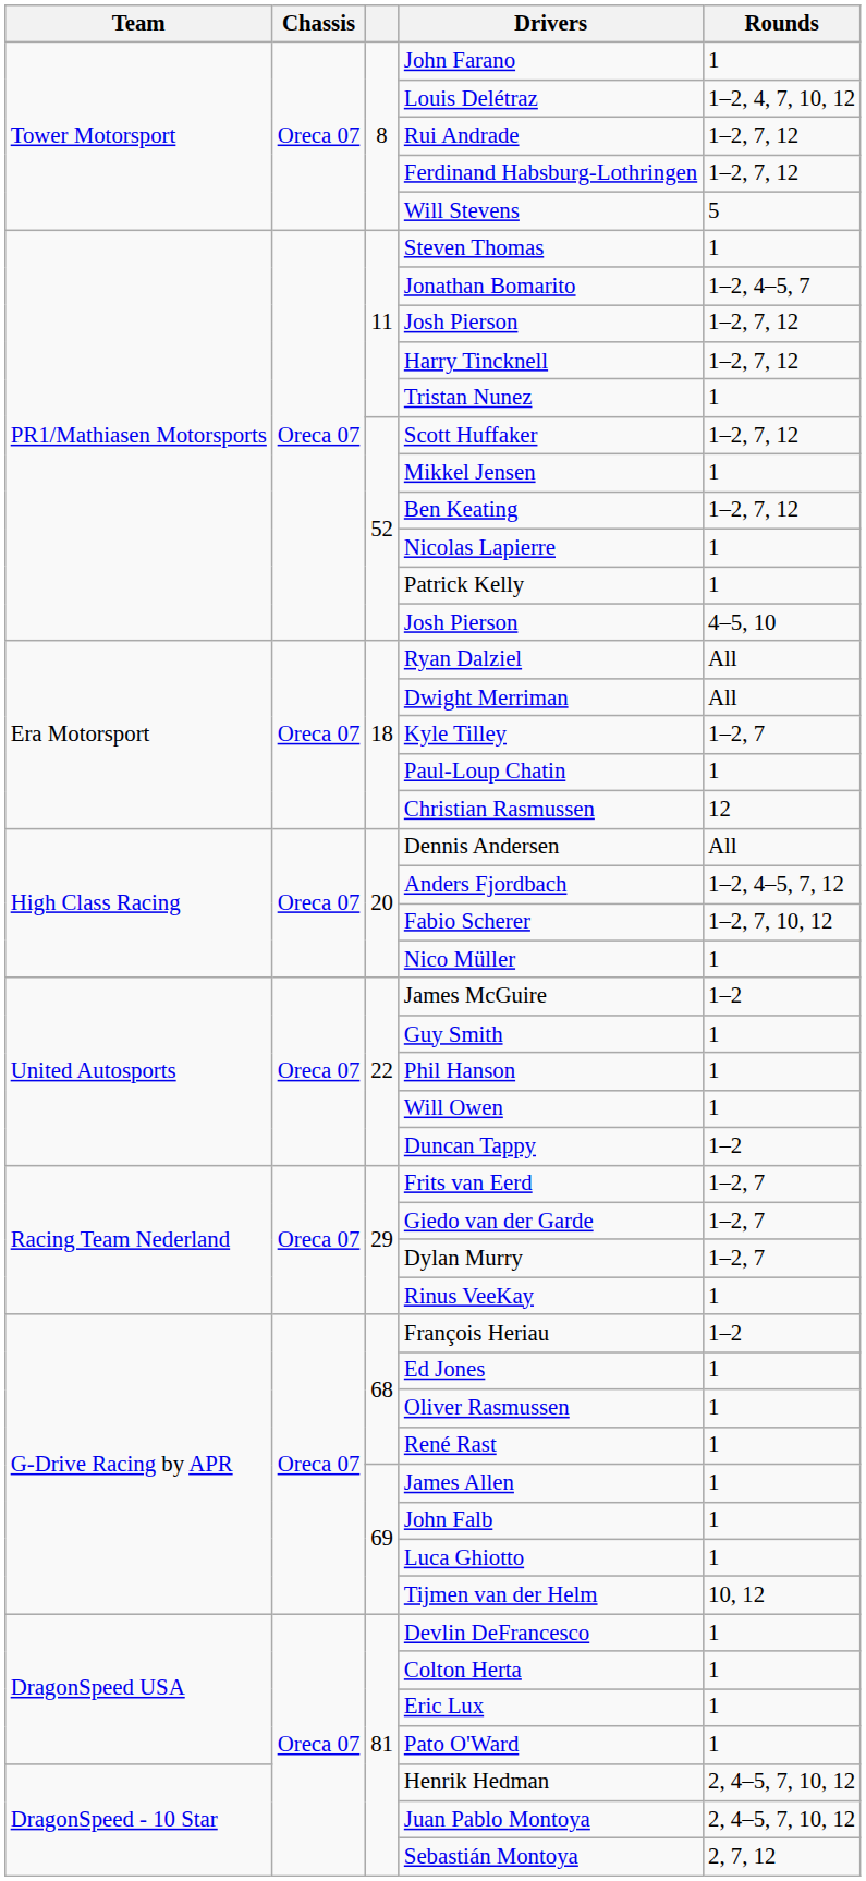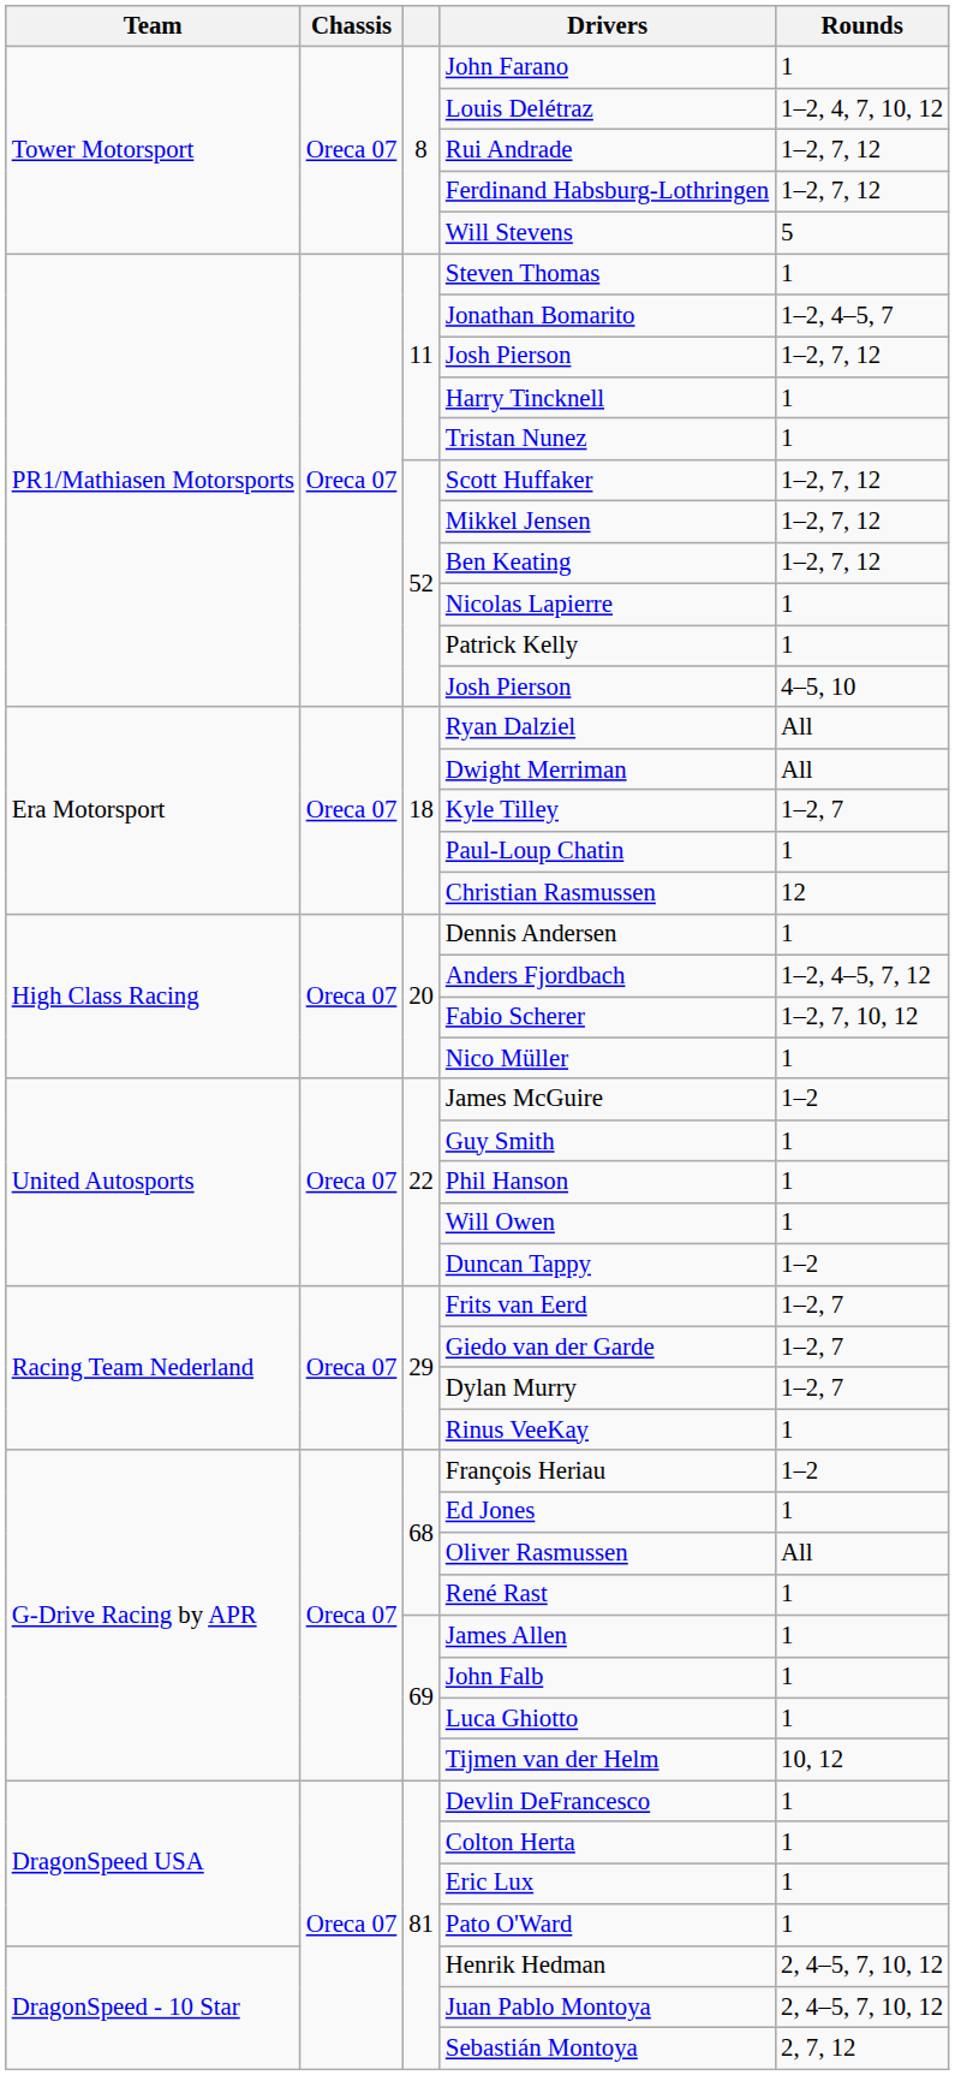 <table class="wikitable" style="font-size: 85%">
 <tr>
 <th>Team</th>
 <th>Chassis</th>
 <th></th>
 <th>Drivers</th>
 <th>Rounds</th>
 </tr>
 <tr>
 <td rowspan="5"> <a href='#'>Tower Motorsport</a></td>
 <td rowspan="5"><a href='#'>Oreca 07</a></td>
 <td rowspan="5" align="center">8</td>
 <td> <a href='#'>John Farano</a></td>
 <td>1</td>
 </tr>
 <tr>
 <td> <a href='#'>Louis Delétraz</a></td>
 <td>1–2, 4, 7, 10, 12</td>
 </tr>
 <tr>
 <td> <a href='#'>Rui Andrade</a></td>
 <td>1–2, 7, 12</td>
 </tr>
 <tr>
 <td> <a href='#'>Ferdinand Habsburg-Lothringen</a></td>
 <td>1–2, 7, 12</td>
 </tr>
 <tr>
 <td> <a href='#'>Will Stevens</a></td>
 <td>5</td>
 </tr>
 <tr>
 <td rowspan="11"> <a href='#'>PR1/Mathiasen Motorsports</a></td>
 <td rowspan="11"><a href='#'>Oreca 07</a></td>
 <td rowspan="5" align="center">11</td>
 <td> <a href='#'>Steven Thomas</a></td>
 <td>1</td>
 </tr>
 <tr>
 <td> <a href='#'>Jonathan Bomarito</a></td>
 <td>1–2, 4–5, 7</td>
 </tr>
 <tr>
 <td> <a href='#'>Josh Pierson</a></td>
 <td>1–2, 7, 12</td>
 </tr>
 <tr>
 <td> <a href='#'>Harry Tincknell</a></td>
-<td>1–2, 7, 12</td>
+<td>1</td>
 </tr>
 <tr>
 <td> <a href='#'>Tristan Nunez</a></td>
 <td>1</td>
 </tr>
 <tr>
 <td rowspan=6 align="center">52</td>
 <td> <a href='#'>Scott Huffaker</a></td>
 <td>1–2, 7, 12</td>
 </tr>
 <tr>
 <td> <a href='#'>Mikkel Jensen</a></td>
-<td>1</td>
+<td>1–2, 7, 12</td>
 </tr>
 <tr>
 <td> <a href='#'>Ben Keating</a></td>
 <td>1–2, 7, 12</td>
 </tr>
 <tr>
 <td> <a href='#'>Nicolas Lapierre</a></td>
 <td>1</td>
 </tr>
 <tr>
 <td> Patrick Kelly</td>
 <td>1</td>
 </tr>
 <tr>
 <td> <a href='#'>Josh Pierson</a></td>
 <td>4–5, 10</td>
 </tr>
 <tr>
 <td rowspan="5"> Era Motorsport</td>
 <td rowspan="5"><a href='#'>Oreca 07</a></td>
 <td rowspan="5" align="center">18</td>
 <td> <a href='#'>Ryan Dalziel</a></td>
 <td>All</td>
 </tr>
 <tr>
 <td> <a href='#'>Dwight Merriman</a></td>
 <td>All</td>
 </tr>
 <tr>
 <td> <a href='#'>Kyle Tilley</a></td>
 <td>1–2, 7</td>
 </tr>
 <tr>
 <td> <a href='#'>Paul-Loup Chatin</a></td>
 <td>1</td>
 </tr>
 <tr>
 <td> <a href='#'>Christian Rasmussen</a></td>
 <td>12</td>
 </tr>
 <tr>
 <td rowspan="4"> <a href='#'>High Class Racing</a></td>
 <td rowspan="4"><a href='#'>Oreca 07</a></td>
 <td rowspan="4" align="center">20</td>
 <td> Dennis Andersen</td>
-<td>All</td>
+<td>1</td>
 </tr>
 <tr>
 <td> <a href='#'>Anders Fjordbach</a></td>
 <td>1–2, 4–5, 7, 12</td>
 </tr>
 <tr>
 <td> <a href='#'>Fabio Scherer</a></td>
 <td>1–2, 7, 10, 12</td>
 </tr>
 <tr>
 <td> <a href='#'>Nico Müller</a></td>
 <td>1</td>
 </tr>
 <tr>
 <td rowspan="5"> <a href='#'>United Autosports</a></td>
 <td rowspan="5"><a href='#'>Oreca 07</a></td>
 <td align="center" rowspan=5>22</td>
 <td> James McGuire</td>
 <td>1–2</td>
 </tr>
 <tr>
 <td> <a href='#'>Guy Smith</a></td>
 <td>1</td>
 </tr>
 <tr>
 <td> <a href='#'>Phil Hanson</a></td>
 <td>1</td>
 </tr>
 <tr>
 <td> <a href='#'>Will Owen</a></td>
 <td>1</td>
 </tr>
 <tr>
 <td> <a href='#'>Duncan Tappy</a></td>
 <td>1–2</td>
 </tr>
 <tr>
 <td rowspan="4"> <a href='#'>Racing Team Nederland</a></td>
 <td rowspan="4"><a href='#'>Oreca 07</a></td>
 <td rowspan="4" align="center">29</td>
 <td> <a href='#'>Frits van Eerd</a></td>
 <td>1–2, 7</td>
 </tr>
 <tr>
 <td> <a href='#'>Giedo van der Garde</a></td>
 <td>1–2, 7</td>
 </tr>
 <tr>
 <td> Dylan Murry</td>
 <td>1–2, 7</td>
 </tr>
 <tr>
 <td> <a href='#'>Rinus VeeKay</a></td>
 <td>1</td>
 </tr>
 <tr>
 <td rowspan="8"> <a href='#'>G-Drive Racing</a> by <a href='#'>APR</a></td>
 <td rowspan="8"><a href='#'>Oreca 07</a></td>
 <td rowspan="4" align="center">68</td>
 <td> François Heriau</td>
 <td>1–2</td>
 </tr>
 <tr>
 <td> <a href='#'>Ed Jones</a></td>
 <td>1</td>
 </tr>
 <tr>
 <td> <a href='#'>Oliver Rasmussen</a></td>
-<td>1</td>
+<td>All</td>
 </tr>
 <tr>
 <td> <a href='#'>René Rast</a></td>
 <td>1</td>
 </tr>
 <tr>
 <td rowspan="4" align="center">69</td>
 <td> <a href='#'>James Allen</a></td>
 <td>1</td>
 </tr>
 <tr>
 <td> <a href='#'>John Falb</a></td>
 <td>1</td>
 </tr>
 <tr>
 <td> <a href='#'>Luca Ghiotto</a></td>
 <td>1</td>
 </tr>
 <tr>
 <td> <a href='#'>Tijmen van der Helm</a></td>
 <td>10, 12</td>
 </tr>
 <tr>
 <td rowspan="4"> <a href='#'>DragonSpeed USA</a></td>
 <td rowspan="7"><a href='#'>Oreca 07</a></td>
 <td rowspan="7" align="center">81</td>
 <td> <a href='#'>Devlin DeFrancesco</a></td>
 <td>1</td>
 </tr>
 <tr>
 <td> <a href='#'>Colton Herta</a></td>
 <td>1</td>
 </tr>
 <tr>
 <td> <a href='#'>Eric Lux</a></td>
 <td>1</td>
 </tr>
 <tr>
 <td> <a href='#'>Pato O'Ward</a></td>
 <td>1</td>
 </tr>
 <tr>
 <td rowspan="3"> <a href='#'>DragonSpeed - 10 Star</a></td>
 <td> Henrik Hedman</td>
 <td>2, 4–5, 7, 10, 12</td>
 </tr>
 <tr>
 <td> <a href='#'>Juan Pablo Montoya</a></td>
 <td>2, 4–5, 7, 10, 12</td>
 </tr>
 <tr>
 <td> <a href='#'>Sebastián Montoya</a></td>
 <td>2, 7, 12</td>
 </tr>
 </table>
